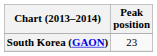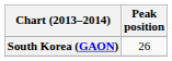 <table class="wikitable sortable plainrowheaders" style="text-align:center;">
 <tr>
 <th>Chart (2013–2014)</th>
 <th>Peak<br>position</th>
 </tr>
 <tr>
 </tr>
 <tr>
 </tr>
 <tr>
 </tr>
 <tr>
 </tr>
 <tr>
 <th scope="row">South Korea (<a href='#'>GAON</a>)</th>
-<td>23</td>
+<td>26</td>
 </tr>
 <tr>
 </tr>
 <tr>
 </tr>
 <tr>
 </tr>
 <tr>
 </tr>
 <tr>
 </tr>
 <tr>
 </tr>
 <tr>
 </tr>
 </table>
